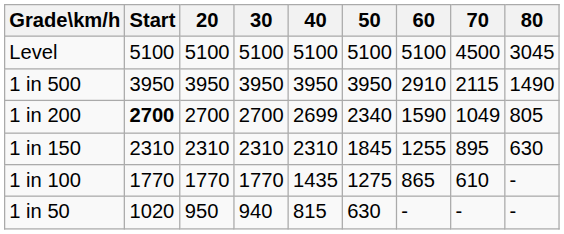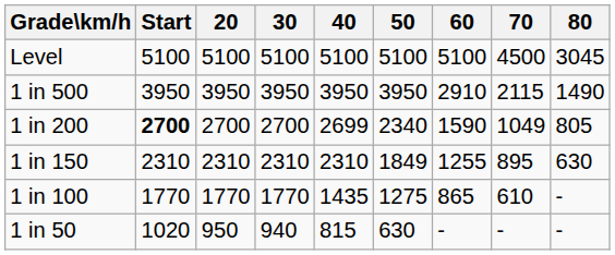 <table class="wikitable">
 <tr>
 <th>Grade\km/h</th>
 <th>Start</th>
 <th>20</th>
 <th>30</th>
 <th>40</th>
 <th>50</th>
 <th>60</th>
 <th>70</th>
 <th>80</th>
 </tr>
 <tr>
 <td>Level</td>
 <td>5100</td>
 <td>5100</td>
 <td>5100</td>
 <td>5100</td>
 <td>5100</td>
 <td>5100</td>
 <td>4500</td>
 <td>3045</td>
 </tr>
 <tr>
 <td>1 in 500</td>
 <td>3950</td>
 <td>3950</td>
 <td>3950</td>
 <td>3950</td>
 <td>3950</td>
 <td>2910</td>
 <td>2115</td>
 <td>1490</td>
 </tr>
 <tr>
 <td>1 in 200</td>
 <td><strong>2700</strong></td>
 <td>2700</td>
 <td>2700</td>
 <td>2699</td>
 <td>2340</td>
 <td>1590</td>
 <td>1049</td>
 <td>805</td>
 </tr>
 <tr>
 <td>1 in 150</td>
 <td>2310</td>
 <td>2310</td>
 <td>2310</td>
 <td>2310</td>
-<td>1845</td>
+<td>1849</td>
 <td>1255</td>
 <td>895</td>
 <td>630</td>
 </tr>
 <tr>
 <td>1 in 100</td>
 <td>1770</td>
 <td>1770</td>
 <td>1770</td>
 <td>1435</td>
 <td>1275</td>
 <td>865</td>
 <td>610</td>
 <td>-</td>
 </tr>
 <tr>
 <td>1 in 50</td>
 <td>1020</td>
 <td>950</td>
 <td>940</td>
 <td>815</td>
 <td>630</td>
 <td>-</td>
 <td>-</td>
 <td>-</td>
 </tr>
 </table>
